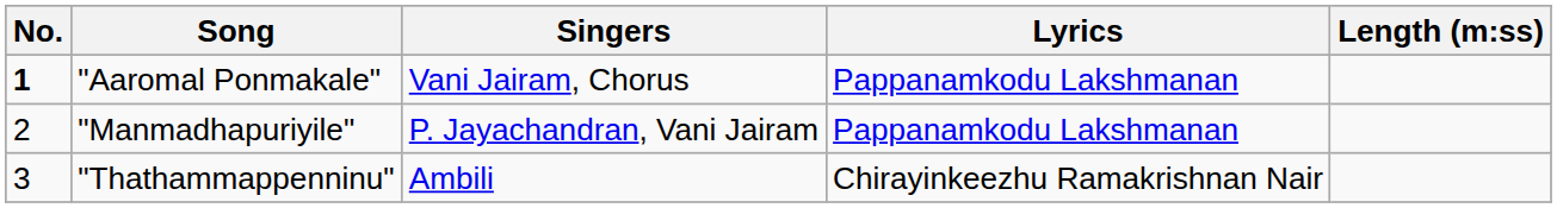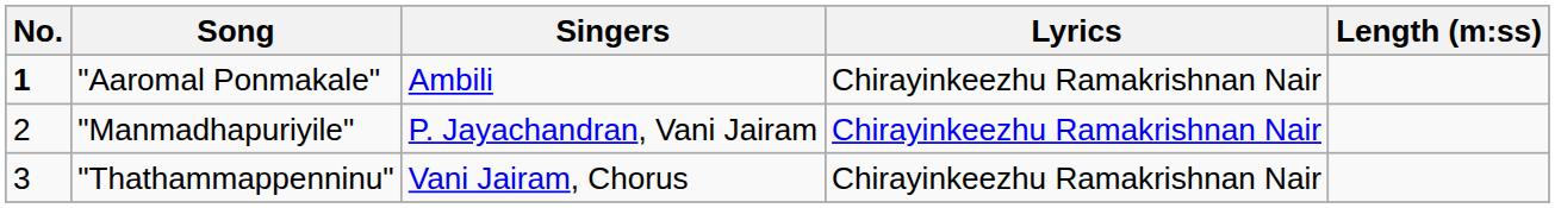 <table class="wikitable" style="font-size:95%;">
 <tr>
 <th>No.</th>
 <th>Song</th>
 <th>Singers</th>
 <th>Lyrics</th>
 <th>Length (m:ss)</th>
 </tr>
 <tr>
 <td><strong>1</strong></td>
 <td>"Aaromal Ponmakale"</td>
-<td><a href='#'>Vani Jairam</a>, Chorus</td>
-<td><a href='#'>Pappanamkodu Lakshmanan</a></td>
+<td><a href='#'>Ambili</a></td>
+<td>Chirayinkeezhu Ramakrishnan Nair</td>
 <td></td>
 </tr>
 <tr>
 <td>2</td>
 <td>"Manmadhapuriyile"</td>
 <td><a href='#'>P. Jayachandran</a>, Vani Jairam</td>
-<td><a href='#'>Pappanamkodu Lakshmanan</a></td>
+<td><a href='#'>Chirayinkeezhu Ramakrishnan Nair</a></td>
 <td></td>
 </tr>
 <tr>
 <td>3</td>
 <td>"Thathammappenninu"</td>
-<td><a href='#'>Ambili</a></td>
+<td><a href='#'>Vani Jairam</a>, Chorus</td>
 <td>Chirayinkeezhu Ramakrishnan Nair</td>
 <td></td>
 </tr>
 </table>
